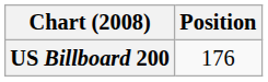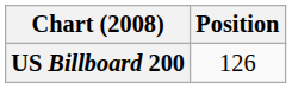 <table class="wikitable plainrowheaders" style="text-align:center">
 <tr>
 <th scope="col">Chart (2008)</th>
 <th scope="col">Position</th>
 </tr>
 <tr>
 <th scope="row">US <em>Billboard</em> 200</th>
-<td>176</td>
+<td>126</td>
 </tr>
 </table>
